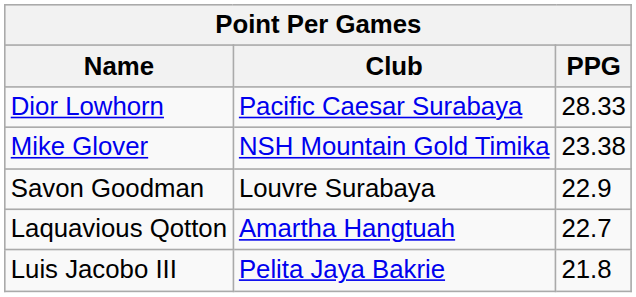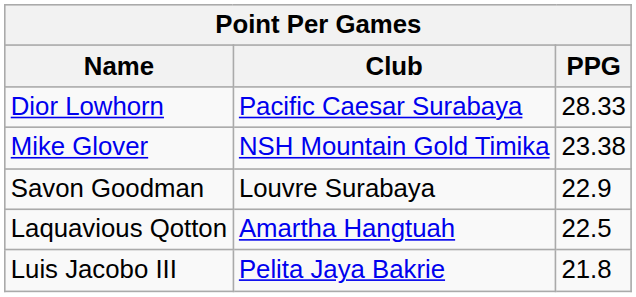 <table class="wikitable">
 <tr>
 <th colspan="4">Point Per Games</th>
 </tr>
 <tr>
 <th>Name</th>
 <th>Club</th>
 <th>PPG</th>
 </tr>
 <tr>
 <td> <a href='#'>Dior Lowhorn</a></td>
 <td><a href='#'>Pacific Caesar Surabaya</a></td>
 <td>28.33</td>
 </tr>
 <tr>
 <td> <a href='#'>Mike Glover</a></td>
 <td><a href='#'>NSH Mountain Gold Timika</a></td>
 <td>23.38</td>
 </tr>
 <tr>
 <td> Savon Goodman</td>
 <td>Louvre Surabaya</td>
 <td>22.9</td>
 </tr>
 <tr>
 <td> Laquavious Qotton</td>
 <td><a href='#'>Amartha Hangtuah</a></td>
-<td>22.7</td>
+<td>22.5</td>
 </tr>
 <tr>
 <td>  Luis Jacobo III</td>
 <td><a href='#'>Pelita Jaya Bakrie</a></td>
 <td>21.8</td>
 </tr>
 </table>
